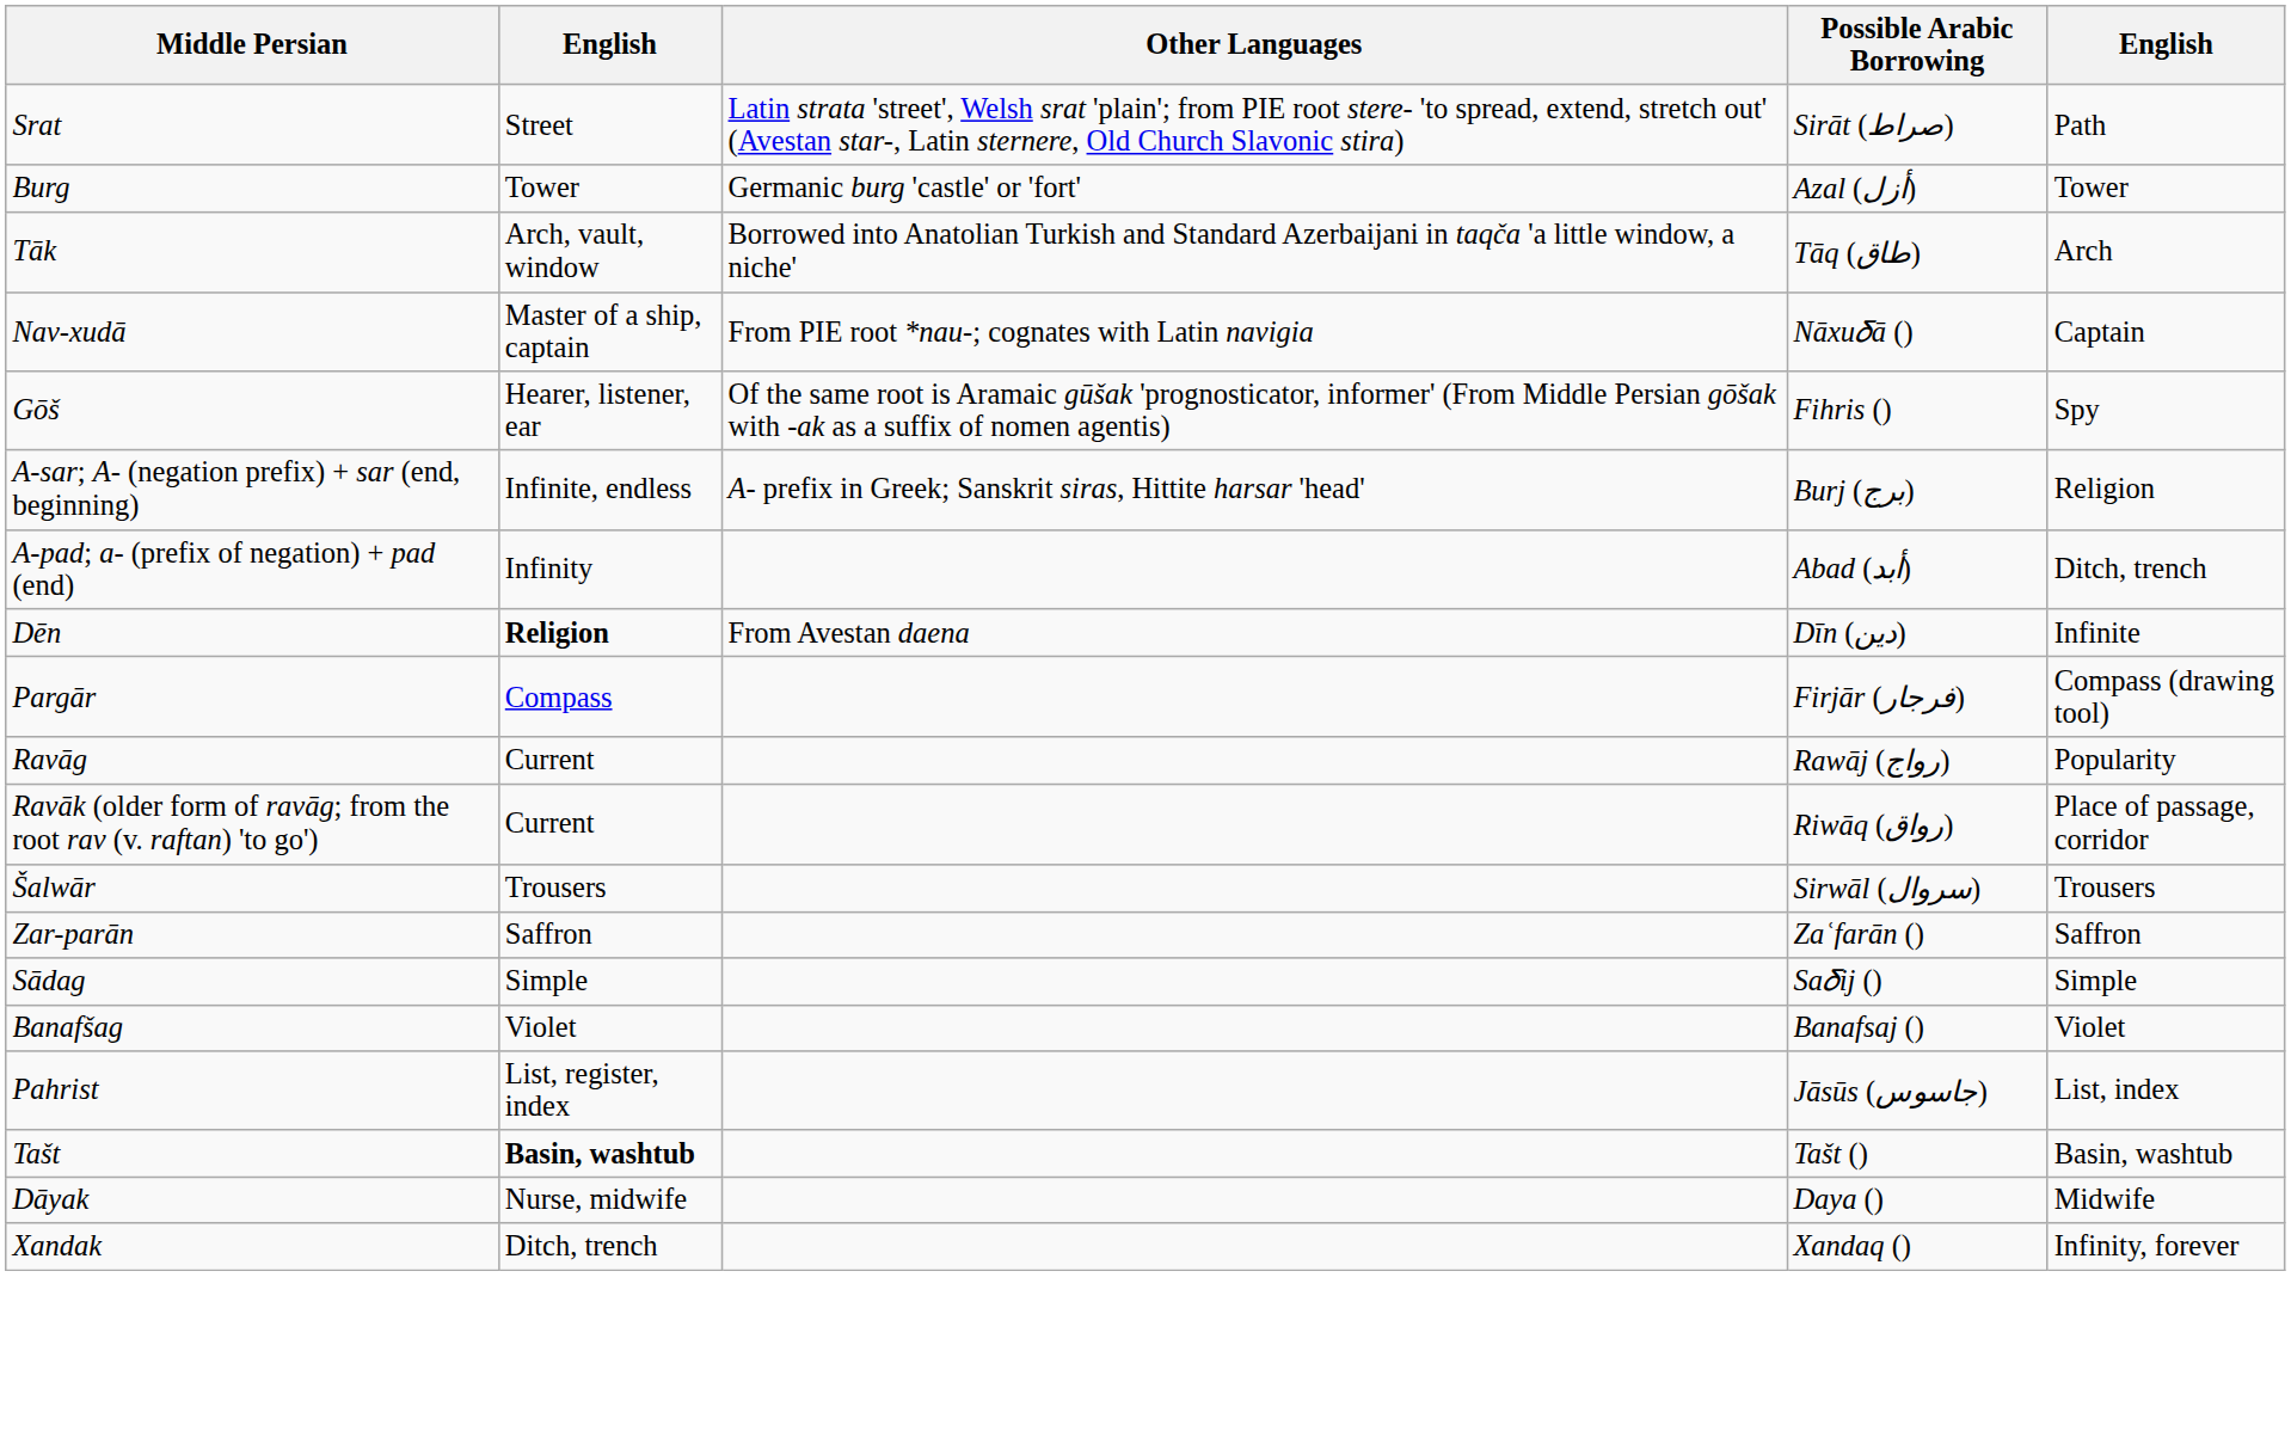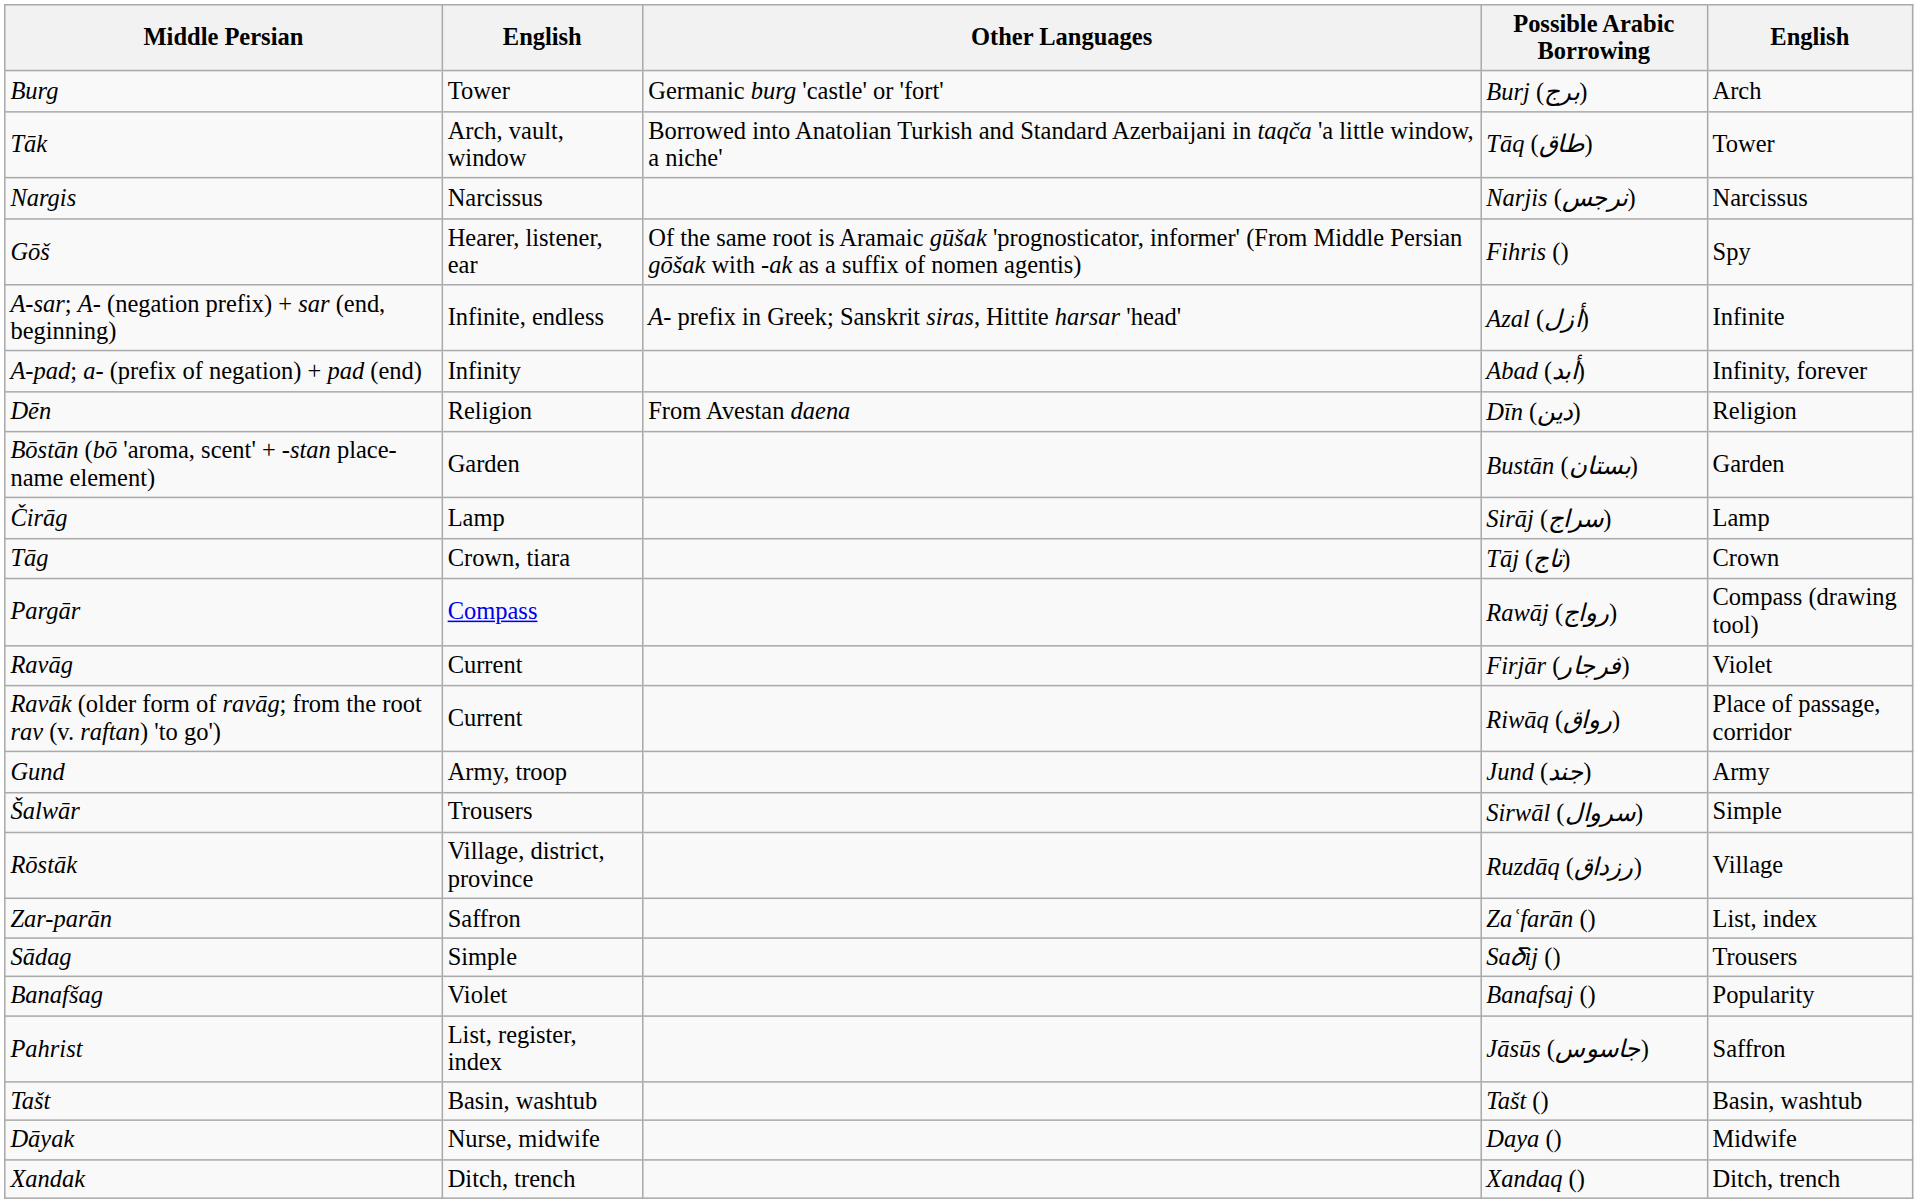 <table class="wikitable">
 <tr>
 <th>Middle Persian</th>
 <th>English</th>
 <th>Other Languages</th>
 <th>Possible Arabic Borrowing</th>
 <th>English</th>
 </tr>
 <tr>
-<td><em>Srat</em></td>
-<td>Street</td>
-<td><a href='#'>Latin</a> <em>strata</em> 'street', <a href='#'>Welsh</a> <em>srat</em> 'plain'; from PIE root <em>stere-</em> 'to spread, extend, stretch out' (<a href='#'>Avestan</a> <em>star-</em>, Latin <em>sternere</em>, <a href='#'>Old Church Slavonic</a> <em>stira</em>)</td>
-<td><em>Sirāt</em> (<em>صراط</em>)</td>
-<td>Path</td>
-</tr>
-<tr>
 <td><em>Burg</em></td>
 <td>Tower</td>
 <td>Germanic <em>burg</em> 'castle' or 'fort'</td>
-<td><em>Azal</em> (<em>أزل</em>)</td>
-<td>Tower</td>
+<td><em>Burj</em> (<em>برج</em>)</td>
+<td>Arch</td>
 </tr>
 <tr>
 <td><em>Tāk</em></td>
 <td>Arch, vault, window</td>
 <td>Borrowed into Anatolian Turkish and Standard Azerbaijani in <em>taqča</em> 'a little window, a niche'</td>
 <td><em>Tāq</em> (<em>طاق</em>)</td>
-<td>Arch</td>
+<td>Tower</td>
 </tr>
 <tr>
-<td><em>Nav-xudā</em></td>
-<td>Master of a ship, captain</td>
-<td>From PIE root <em>*nau-</em>; cognates with Latin <em>navigia</em></td>
-<td><em>Nāxu𝛿ā</em> (<em></em>)</td>
-<td>Captain</td>
+<td><em>Nargis</em></td>
+<td>Narcissus</td>
+<td></td>
+<td><em>Narjis</em> (<em>نرجس</em>)</td>
+<td>Narcissus</td>
 </tr>
 <tr>
 <td><em>Gōš</em></td>
 <td>Hearer, listener, ear</td>
 <td>Of the same root is Aramaic <em>gūšak</em> 'prognosticator, informer' (From Middle Persian <em>gōšak</em> with <em>-ak</em> as a suffix of nomen agentis)</td>
 <td><em>Fihris</em> (<em></em>)</td>
 <td>Spy</td>
 </tr>
 <tr>
 <td><em>A-sar</em>; <em>A-</em> (negation prefix) + <em>sar</em> (end, beginning)</td>
 <td>Infinite, endless</td>
 <td><em>A-</em> prefix in Greek; Sanskrit <em>siras</em>, Hittite <em>harsar</em> 'head'</td>
-<td><em>Burj</em> (<em>برج</em>)</td>
-<td>Religion</td>
+<td><em>Azal</em> (<em>أزل</em>)</td>
+<td>Infinite</td>
 </tr>
 <tr>
 <td><em>A-pad</em>; <em>a-</em> (prefix of negation) + <em>pad</em> (end)</td>
 <td>Infinity</td>
 <td></td>
 <td><em>Abad</em> (<em>أبد</em>)</td>
-<td>Ditch, trench</td>
+<td>Infinity, forever</td>
 </tr>
 <tr>
 <td><em>Dēn</em></td>
-<td><strong>Religion</strong></td>
+<td>Religion</td>
 <td>From Avestan <em>daena</em></td>
 <td><em>Dīn</em> (<em>دين</em>)</td>
-<td>Infinite</td>
+<td>Religion</td>
+</tr>
+<tr>
+<td><em>Bōstān</em> (<em>bō</em> 'aroma, scent' + <em>-stan</em> place-name element)</td>
+<td>Garden</td>
+<td></td>
+<td><em>Bustān</em> (<em>بستان</em>)</td>
+<td>Garden</td>
+</tr>
+<tr>
+<td><em>Čirāg</em></td>
+<td>Lamp</td>
+<td></td>
+<td><em>Sirāj</em> (<em>سراج</em>)</td>
+<td>Lamp</td>
+</tr>
+<tr>
+<td><em>Tāg</em></td>
+<td>Crown, tiara</td>
+<td></td>
+<td><em>Tāj</em> (<em>تاج</em>)</td>
+<td>Crown</td>
 </tr>
 <tr>
 <td><em>Pargār</em></td>
 <td><a href='#'>Compass</a></td>
 <td></td>
-<td><em>Firjār</em> (<em>فرجار</em>)</td>
+<td><em>Rawāj</em> (<em>رواج</em>)</td>
 <td>Compass (drawing tool)</td>
 </tr>
 <tr>
 <td><em>Ravāg</em></td>
 <td>Current</td>
 <td></td>
-<td><em>Rawāj</em> (<em>رواج</em>)</td>
-<td>Popularity</td>
+<td><em>Firjār</em> (<em>فرجار</em>)</td>
+<td>Violet</td>
 </tr>
 <tr>
 <td><em>Ravāk</em> (older form of <em>ravāg</em>; from the root <em>rav</em> (v. <em>raftan</em>) 'to go')</td>
 <td>Current</td>
 <td></td>
 <td><em>Riwāq</em> (<em>رواق</em>)</td>
 <td>Place of passage, corridor</td>
 </tr>
 <tr>
+<td><em>Gund</em></td>
+<td>Army, troop</td>
+<td></td>
+<td><em>Jund</em> (<em>جند</em>)</td>
+<td>Army</td>
+</tr>
+<tr>
 <td><em>Šalwār</em></td>
 <td>Trousers</td>
 <td></td>
 <td><em>Sirwāl</em> (<em>سروال</em>)</td>
-<td>Trousers</td>
+<td>Simple</td>
+</tr>
+<tr>
+<td><em>Rōstāk</em></td>
+<td>Village, district, province</td>
+<td></td>
+<td><em>Ruzdāq</em> (<em>رزداق</em>)</td>
+<td>Village</td>
 </tr>
 <tr>
 <td><em>Zar-parān</em></td>
 <td>Saffron</td>
 <td></td>
 <td><em>Zaʿfarān</em> (<em></em>)</td>
-<td>Saffron</td>
+<td>List, index</td>
 </tr>
 <tr>
 <td><em>Sādag</em></td>
 <td>Simple</td>
 <td></td>
 <td><em>Sa𝛿ij</em> (<em></em>)</td>
-<td>Simple</td>
+<td>Trousers</td>
 </tr>
 <tr>
 <td><em>Banafšag</em></td>
 <td>Violet</td>
 <td></td>
 <td><em>Banafsaj</em> (<em></em>)</td>
-<td>Violet</td>
+<td>Popularity</td>
 </tr>
 <tr>
 <td><em>Pahrist</em></td>
 <td>List, register, index</td>
 <td></td>
 <td><em>Jāsūs</em> (<em>جاسوس</em>)</td>
-<td>List, index</td>
+<td>Saffron</td>
 </tr>
 <tr>
 <td><em>Tašt</em></td>
-<td><strong>Basin, washtub</strong></td>
+<td>Basin, washtub</td>
 <td></td>
 <td><em>Tašt</em> (<em></em>)</td>
 <td>Basin, washtub</td>
 </tr>
 <tr>
 <td><em>Dāyak</em></td>
 <td>Nurse, midwife</td>
 <td></td>
 <td><em>Daya</em> (<em></em>)</td>
 <td>Midwife</td>
 </tr>
 <tr>
 <td><em>Xandak</em></td>
 <td>Ditch, trench</td>
 <td></td>
 <td><em>Xandaq</em> (<em></em>)</td>
-<td>Infinity, forever</td>
+<td>Ditch, trench</td>
 </tr>
 </table>
